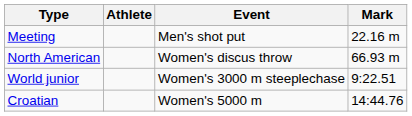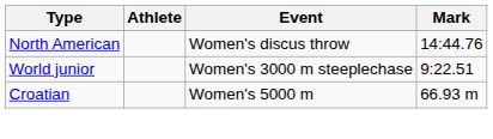 <table class=wikitable>
 <tr>
 <th>Type</th>
 <th>Athlete</th>
 <th>Event</th>
 <th>Mark</th>
 </tr>
 <tr>
-<td><a href='#'>Meeting</a></td>
-<td></td>
-<td>Men's shot put</td>
-<td>22.16 m</td>
-</tr>
-<tr>
 <td><a href='#'>North American</a></td>
 <td></td>
 <td>Women's discus throw</td>
-<td>66.93 m</td>
+<td>14:44.76</td>
 </tr>
 <tr>
 <td><a href='#'>World junior</a></td>
 <td></td>
 <td>Women's 3000 m steeplechase</td>
 <td>9:22.51</td>
 </tr>
 <tr>
 <td><a href='#'>Croatian</a></td>
 <td></td>
 <td>Women's 5000 m</td>
-<td>14:44.76</td>
+<td>66.93 m</td>
 </tr>
 </table>
